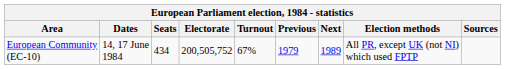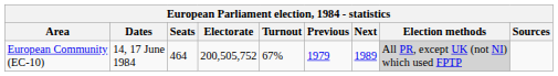 <table class="wikitable">
 <tr>
 <th colspan="9">European Parliament election, 1984 - statistics</th>
 </tr>
 <tr>
 <th>Area</th>
 <th>Dates</th>
 <th>Seats</th>
 <th>Electorate</th>
 <th>Turnout</th>
 <th>Previous</th>
 <th>Next</th>
 <th>Election methods</th>
 <th>Sources</th>
 </tr>
 <tr>
 <td><a href='#'>European Community</a><br>(EC-10)</td>
 <td>14, 17 June<br>1984</td>
-<td>434</td>
+<td>464</td>
 <td>200,505,752</td>
 <td>67%</td>
 <td><a href='#'>1979</a></td>
 <td><a href='#'>1989</a></td>
-<td>All <a href='#'>PR</a>, except <a href='#'>UK</a> (not <a href='#'>NI</a>)<br>which used <a href='#'>FPTP</a></td>
+<td style="background: lightgrey;">All <a href='#'>PR</a>, except <a href='#'>UK</a> (not <a href='#'>NI</a>)<br>which used <a href='#'>FPTP</a></td>
 <td><small>    </small></td>
 </tr>
 </table>
